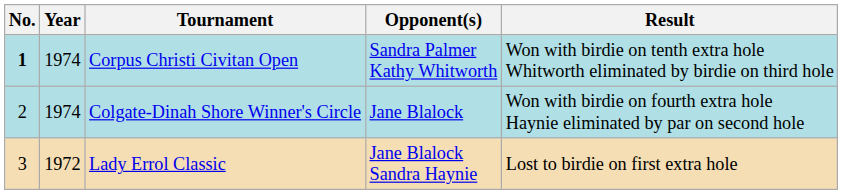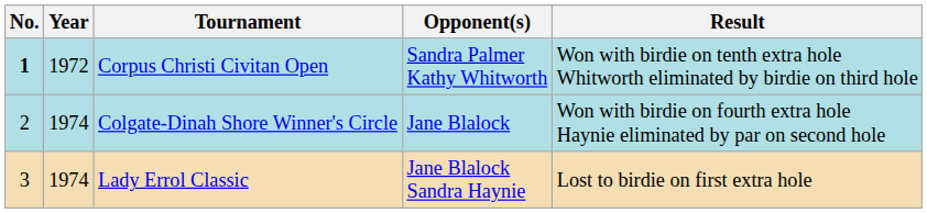 <table class="wikitable" style="font-size:95%;">
 <tr>
 <th>No.</th>
 <th>Year</th>
 <th>Tournament</th>
 <th>Opponent(s)</th>
 <th>Result</th>
 </tr>
 <tr style="background:#B0E0E6;">
 <td align=center><strong>1</strong></td>
-<td align=center>1974</td>
+<td align=center>1972</td>
 <td><a href='#'>Corpus Christi Civitan Open</a></td>
 <td> <a href='#'>Sandra Palmer</a><br> <a href='#'>Kathy Whitworth</a></td>
 <td>Won with birdie on tenth extra hole<br>Whitworth eliminated by birdie on third hole</td>
 </tr>
 <tr style="background:#B0E0E6;">
 <td align=center>2</td>
 <td align=center>1974</td>
 <td><a href='#'>Colgate-Dinah Shore Winner's Circle</a></td>
 <td> <a href='#'>Jane Blalock</a></td>
 <td>Won with birdie on fourth extra hole<br>Haynie eliminated by par on second hole</td>
 </tr>
 <tr style="background:#F5DEB3;">
 <td align=center>3</td>
-<td align=center>1972</td>
+<td align=center>1974</td>
 <td><a href='#'>Lady Errol Classic</a></td>
 <td> <a href='#'>Jane Blalock</a><br> <a href='#'>Sandra Haynie</a></td>
 <td>Lost to birdie on first extra hole</td>
 </tr>
 </table>
